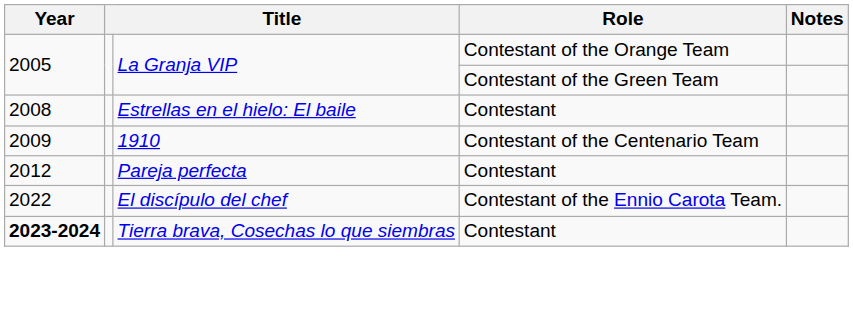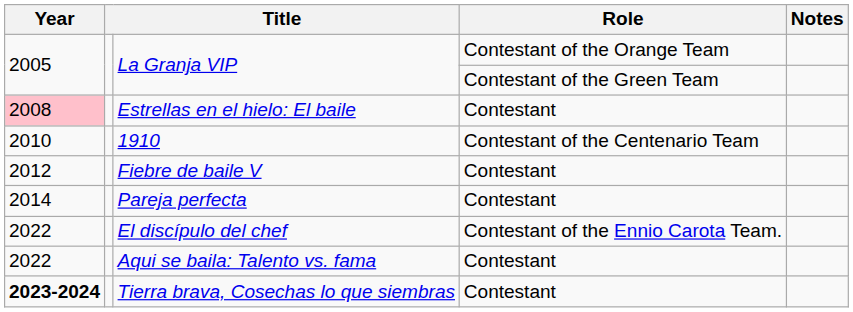 <table class="wikitable">
 <tr>
 <th>Year</th>
 <th colspan=2>Title</th>
 <th>Role</th>
 <th>Notes</th>
 </tr>
 <tr>
 <td rowspan="2">2005</td>
 <td rowspan="2"></td>
 <td rowspan="2"><em><a href='#'>La Granja VIP</a></em></td>
 <td>Contestant of the Orange Team</td>
 <td></td>
 </tr>
 <tr>
 <td>Contestant of the Green Team</td>
 <td></td>
 </tr>
 <tr>
-<td>2008</td>
+<td style="background: pink;">2008</td>
 <td></td>
 <td><em><a href='#'>Estrellas en el hielo: El baile</a></em></td>
 <td>Contestant</td>
 <td></td>
 </tr>
 <tr>
-<td>2009</td>
+<td>2010</td>
 <td></td>
 <td><em><a href='#'>1910</a></em></td>
 <td>Contestant of the Centenario Team</td>
 <td></td>
 </tr>
 <tr>
 <td>2012</td>
+<td></td>
+<td><em><a href='#'>Fiebre de baile V</a></em></td>
+<td>Contestant</td>
+<td></td>
+</tr>
+<tr>
+<td>2014</td>
 <td></td>
 <td><em><a href='#'>Pareja perfecta</a></em></td>
 <td>Contestant</td>
 <td></td>
 </tr>
 <tr>
 <td>2022</td>
 <td></td>
 <td><em><a href='#'>El discípulo del chef</a></em></td>
 <td>Contestant of the <a href='#'>Ennio Carota</a> Team.</td>
 <td></td>
 </tr>
 <tr>
+<td>2022</td>
+<td></td>
+<td><em><a href='#'>Aqui se baila: Talento vs. fama</a></em></td>
+<td>Contestant</td>
+<td></td>
+</tr>
+<tr>
 <td><strong>2023-2024</strong></td>
 <td></td>
 <td><em><a href='#'>Tierra brava, Cosechas lo que siembras</a></em></td>
 <td>Contestant</td>
 <td></td>
 </tr>
 </table>
